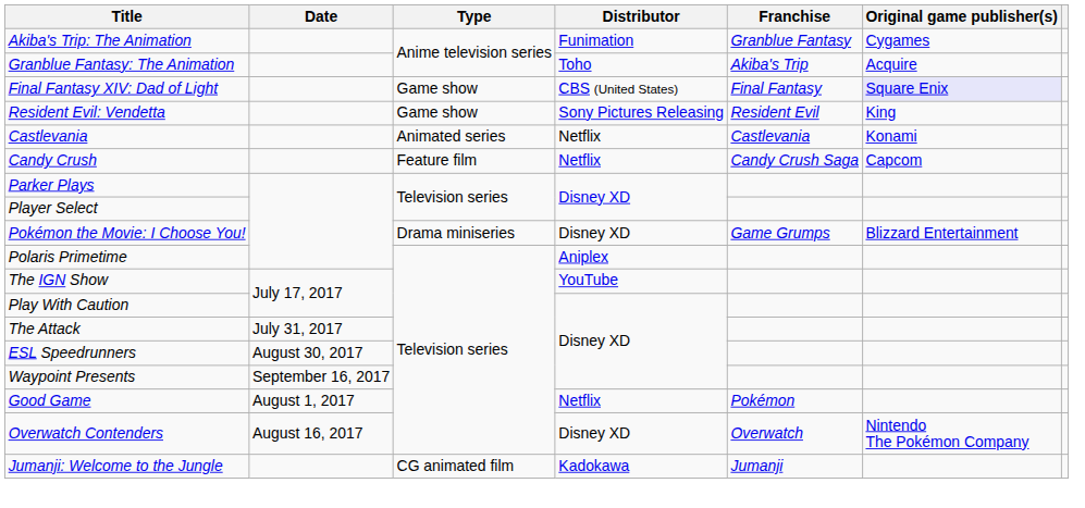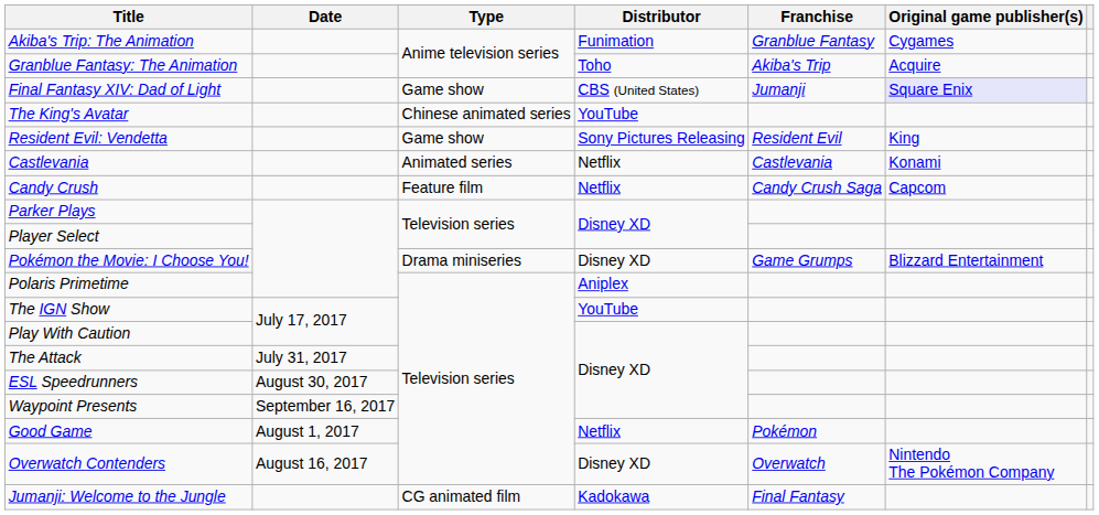 <table class="wikitable sortable">
 <tr>
 <th>Title</th>
 <th>Date</th>
 <th>Type</th>
 <th>Distributor</th>
 <th>Franchise</th>
 <th>Original game publisher(s)</th>
 <th></th>
 </tr>
 <tr>
 <td><em><a href='#'>Akiba's Trip: The Animation</a></em></td>
 <td></td>
 <td rowspan="2">Anime television series</td>
 <td><a href='#'>Funimation</a></td>
 <td><em><a href='#'>Granblue Fantasy</a></em></td>
 <td><a href='#'>Cygames</a></td>
 <td align="center"></td>
 </tr>
 <tr>
 <td><em><a href='#'>Granblue Fantasy: The Animation</a></em></td>
 <td></td>
 <td><a href='#'>Toho</a> </td>
 <td><em><a href='#'>Akiba's Trip</a></em></td>
 <td><a href='#'>Acquire</a></td>
 <td align="center"></td>
 </tr>
 <tr>
 <td><em><a href='#'>Final Fantasy XIV: Dad of Light</a></em></td>
 <td></td>
 <td>Game show</td>
 <td><a href='#'>CBS</a> <small>(United States)</small></td>
-<td><em><a href='#'>Final Fantasy</a></em></td>
+<td><em><a href='#'>Jumanji</a></em></td>
 <td style="background: lavender;"><a href='#'>Square Enix</a></td>
+<td align="center"></td>
+</tr>
+<tr>
+<td><em><a href='#'>The King's Avatar</a></em></td>
+<td></td>
+<td>Chinese animated series</td>
+<td><a href='#'>YouTube</a></td>
+<td></td>
+<td></td>
 <td align="center"></td>
 </tr>
 <tr>
 <td><em><a href='#'>Resident Evil: Vendetta</a></em></td>
 <td></td>
 <td>Game show</td>
 <td><a href='#'>Sony Pictures Releasing</a></td>
 <td><em><a href='#'>Resident Evil</a></em></td>
 <td><a href='#'>King</a></td>
 <td align="center"></td>
 </tr>
 <tr>
 <td><em><a href='#'>Castlevania</a></em></td>
 <td></td>
 <td>Animated series</td>
 <td>Netflix</td>
 <td><em><a href='#'>Castlevania</a></em></td>
 <td><a href='#'>Konami</a></td>
 <td align="center"></td>
 </tr>
 <tr>
 <td><em><a href='#'>Candy Crush</a></em></td>
 <td></td>
 <td>Feature film</td>
 <td><a href='#'>Netflix</a></td>
 <td><em><a href='#'>Candy Crush Saga</a></em></td>
 <td><a href='#'>Capcom</a></td>
 <td align="center"></td>
 </tr>
 <tr>
 <td><em><a href='#'>Parker Plays</a></em></td>
 <td rowspan="4"></td>
 <td rowspan="2">Television series</td>
 <td rowspan="2"><a href='#'>Disney XD</a></td>
 <td></td>
 <td></td>
 <td align="center"></td>
 </tr>
 <tr>
 <td><em>Player Select</em></td>
 <td></td>
 <td></td>
 <td align="center"></td>
 </tr>
 <tr>
 <td><em><a href='#'>Pokémon the Movie: I Choose You!</a></em></td>
 <td>Drama miniseries</td>
 <td>Disney XD</td>
 <td><em><a href='#'>Game Grumps</a></em></td>
 <td><a href='#'>Blizzard Entertainment</a></td>
 <td align="center"></td>
 </tr>
 <tr>
 <td><em>Polaris Primetime</em></td>
 <td rowspan="8">Television series</td>
 <td><a href='#'>Aniplex</a></td>
 <td></td>
 <td></td>
 <td align="center"></td>
 </tr>
 <tr>
 <td><em>The <a href='#'>IGN</a> Show</em></td>
 <td rowspan="2">July 17, 2017</td>
 <td><a href='#'>YouTube</a></td>
 <td></td>
 <td></td>
 <td align="center"></td>
 </tr>
 <tr>
 <td><em>Play With Caution</em></td>
 <td rowspan="4">Disney XD</td>
 <td></td>
 <td></td>
 <td align="center"></td>
 </tr>
 <tr>
 <td><em>The Attack</em></td>
 <td>July 31, 2017</td>
 <td></td>
 <td></td>
 <td align="center"></td>
 </tr>
 <tr>
 <td><em><a href='#'>ESL</a> Speedrunners</em></td>
 <td>August 30, 2017</td>
 <td></td>
 <td></td>
 <td align="center"></td>
 </tr>
 <tr>
 <td><em>Waypoint Presents</em></td>
 <td>September 16, 2017</td>
 <td></td>
 <td></td>
 <td align="center"></td>
 </tr>
 <tr>
 <td><em><a href='#'>Good Game</a></em></td>
 <td>August 1, 2017</td>
 <td><a href='#'>Netflix</a></td>
 <td><em><a href='#'>Pokémon</a></em></td>
 <td></td>
 <td align="center"></td>
 </tr>
 <tr>
 <td><em><a href='#'>Overwatch Contenders</a></em></td>
 <td>August 16, 2017</td>
 <td>Disney XD</td>
 <td><em><a href='#'>Overwatch</a></em></td>
 <td><a href='#'>Nintendo</a><br><a href='#'>The Pokémon Company</a></td>
 <td align="center"></td>
 </tr>
 <tr>
 <td><em><a href='#'>Jumanji: Welcome to the Jungle</a></em></td>
 <td></td>
 <td>CG animated film</td>
 <td><a href='#'>Kadokawa</a></td>
-<td><em><a href='#'>Jumanji</a></em></td>
+<td><em><a href='#'>Final Fantasy</a></em></td>
 <td></td>
 <td align="center"></td>
 </tr>
 </table>
